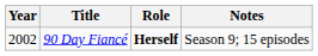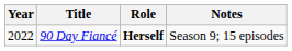 <table class="wikitable">
 <tr>
 <th>Year</th>
 <th>Title</th>
 <th>Role</th>
 <th>Notes</th>
 </tr>
 <tr>
-<td>2002</td>
+<td>2022</td>
 <td><em><a href='#'>90 Day Fiancé</a></em></td>
 <td><strong>Herself</strong></td>
 <td>Season 9; 15 episodes</td>
 </tr>
 </table>
